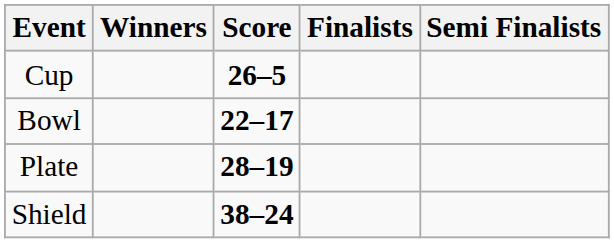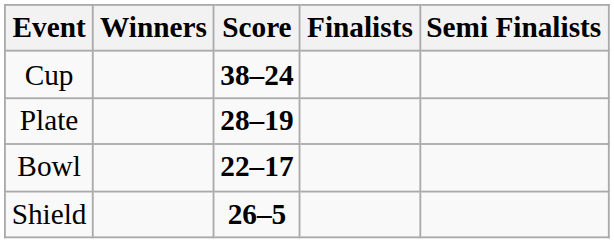 <table class="wikitable" style="text-align: center">
 <tr>
 <th>Event</th>
 <th>Winners</th>
 <th>Score</th>
 <th>Finalists</th>
 <th>Semi Finalists</th>
 </tr>
 <tr>
 <td>Cup</td>
 <td align=left><strong></strong></td>
-<td><strong>26–5</strong></td>
+<td><strong>38–24</strong></td>
+<td align=left></td>
+<td align=left><br></td>
+</tr>
+<tr>
+<td>Plate</td>
+<td align=left><strong></strong></td>
+<td><strong>28–19</strong></td>
 <td align=left></td>
 <td align=left><br></td>
 </tr>
 <tr>
 <td>Bowl</td>
 <td align=left><strong></strong></td>
 <td><strong>22–17</strong></td>
 <td align=left></td>
 <td align=left><br></td>
 </tr>
 <tr>
-<td>Plate</td>
-<td align=left><strong></strong></td>
-<td><strong>28–19</strong></td>
-<td align=left></td>
-<td align=left><br></td>
-</tr>
-<tr>
 <td>Shield</td>
 <td align=left><strong></strong></td>
-<td><strong>38–24</strong></td>
+<td><strong>26–5</strong></td>
 <td align=left></td>
 <td align=left><br></td>
 </tr>
 </table>
